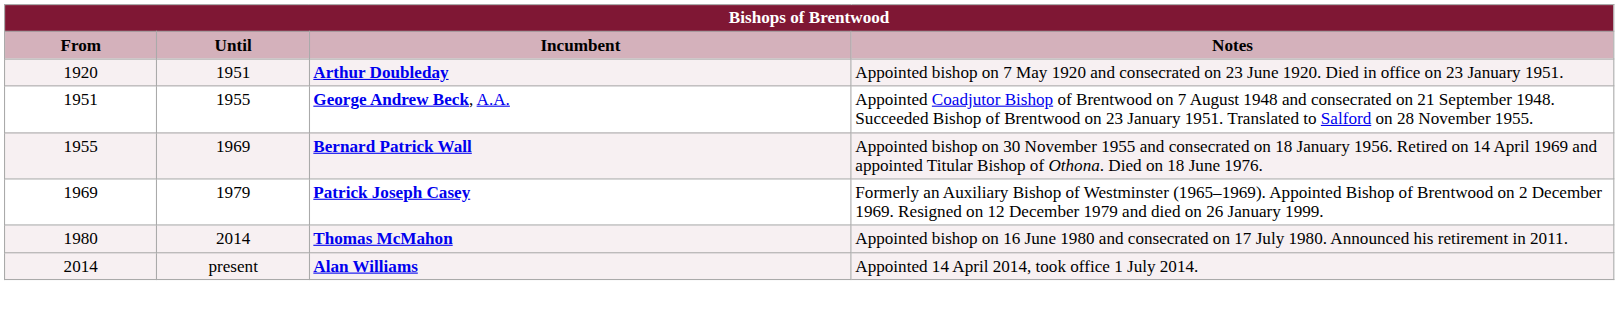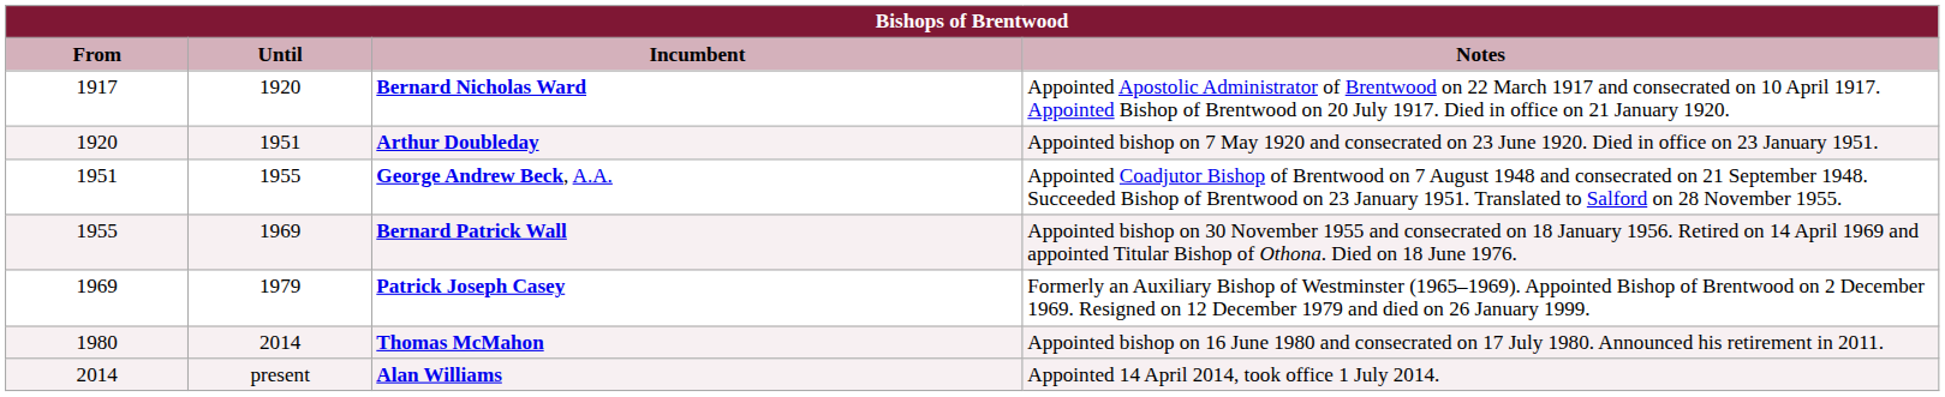 <table class="wikitable" style="width:95%"; border="1">
 <tr>
 <th colspan="4" style="background-color: #7F1734; color: white;">Bishops of Brentwood</th>
 </tr>
 <tr align=center>
 <th style="background-color:#D4B1BB" width="9%">From</th>
 <th style="background-color:#D4B1BB" width="9%">Until</th>
 <th style="background-color:#D4B1BB" width="32%">Incumbent</th>
 <th style="background-color:#D4B1BB" width="45%">Notes</th>
+</tr>
+<tr valign=top bgcolor="white">
+<td align="center">1917</td>
+<td align="center">1920</td>
+<td><strong><a href='#'>Bernard Nicholas Ward</a></strong></td>
+<td>Appointed <a href='#'>Apostolic Administrator</a> of <a href='#'>Brentwood</a> on 22 March 1917 and consecrated on 10 April 1917. <a href='#'>Appointed</a> Bishop of Brentwood on 20 July 1917. Died in office on 21 January 1920.</td>
 </tr>
 <tr valign=top bgcolor="#F7F0F2">
 <td align="center">1920</td>
 <td align="center">1951</td>
 <td><strong><a href='#'>Arthur Doubleday</a></strong></td>
 <td>Appointed bishop on 7 May 1920 and consecrated on 23 June 1920. Died in office on 23 January 1951.</td>
 </tr>
 <tr valign=top bgcolor="white">
 <td align="center">1951</td>
 <td align="center">1955</td>
 <td><strong><a href='#'>George Andrew Beck</a></strong>, <a href='#'>A.A.</a></td>
 <td>Appointed <a href='#'>Coadjutor Bishop</a> of Brentwood on 7 August 1948 and consecrated on 21 September 1948. Succeeded Bishop of Brentwood on 23 January 1951. Translated to <a href='#'>Salford</a> on 28 November 1955.</td>
 </tr>
 <tr valign=top bgcolor="#F7F0F2">
 <td align="center">1955</td>
 <td align="center">1969</td>
 <td><strong><a href='#'>Bernard Patrick Wall</a></strong></td>
 <td>Appointed bishop on 30 November 1955 and consecrated on 18 January 1956. Retired on 14 April 1969 and appointed Titular Bishop of <em>Othona</em>. Died on 18 June 1976.</td>
 </tr>
 <tr valign=top bgcolor="white">
 <td align="center">1969</td>
 <td align="center">1979</td>
 <td><strong><a href='#'>Patrick Joseph Casey</a></strong></td>
 <td>Formerly an Auxiliary Bishop of Westminster (1965–1969). Appointed Bishop of Brentwood on 2 December 1969. Resigned on 12 December 1979 and died on 26 January 1999.</td>
 </tr>
 <tr valign=top bgcolor="#F7F0F2">
 <td align="center">1980</td>
 <td align="center">2014</td>
 <td><strong><a href='#'>Thomas McMahon</a></strong></td>
 <td>Appointed bishop on 16 June 1980 and consecrated on 17 July 1980. Announced his retirement in 2011.</td>
 </tr>
 <tr valign=top bgcolor="#F7F0F2">
 <td align="center">2014</td>
 <td align="center">present</td>
 <td><strong><a href='#'>Alan Williams</a></strong></td>
 <td>Appointed 14 April 2014, took office 1 July 2014.</td>
 </tr>
 </table>
